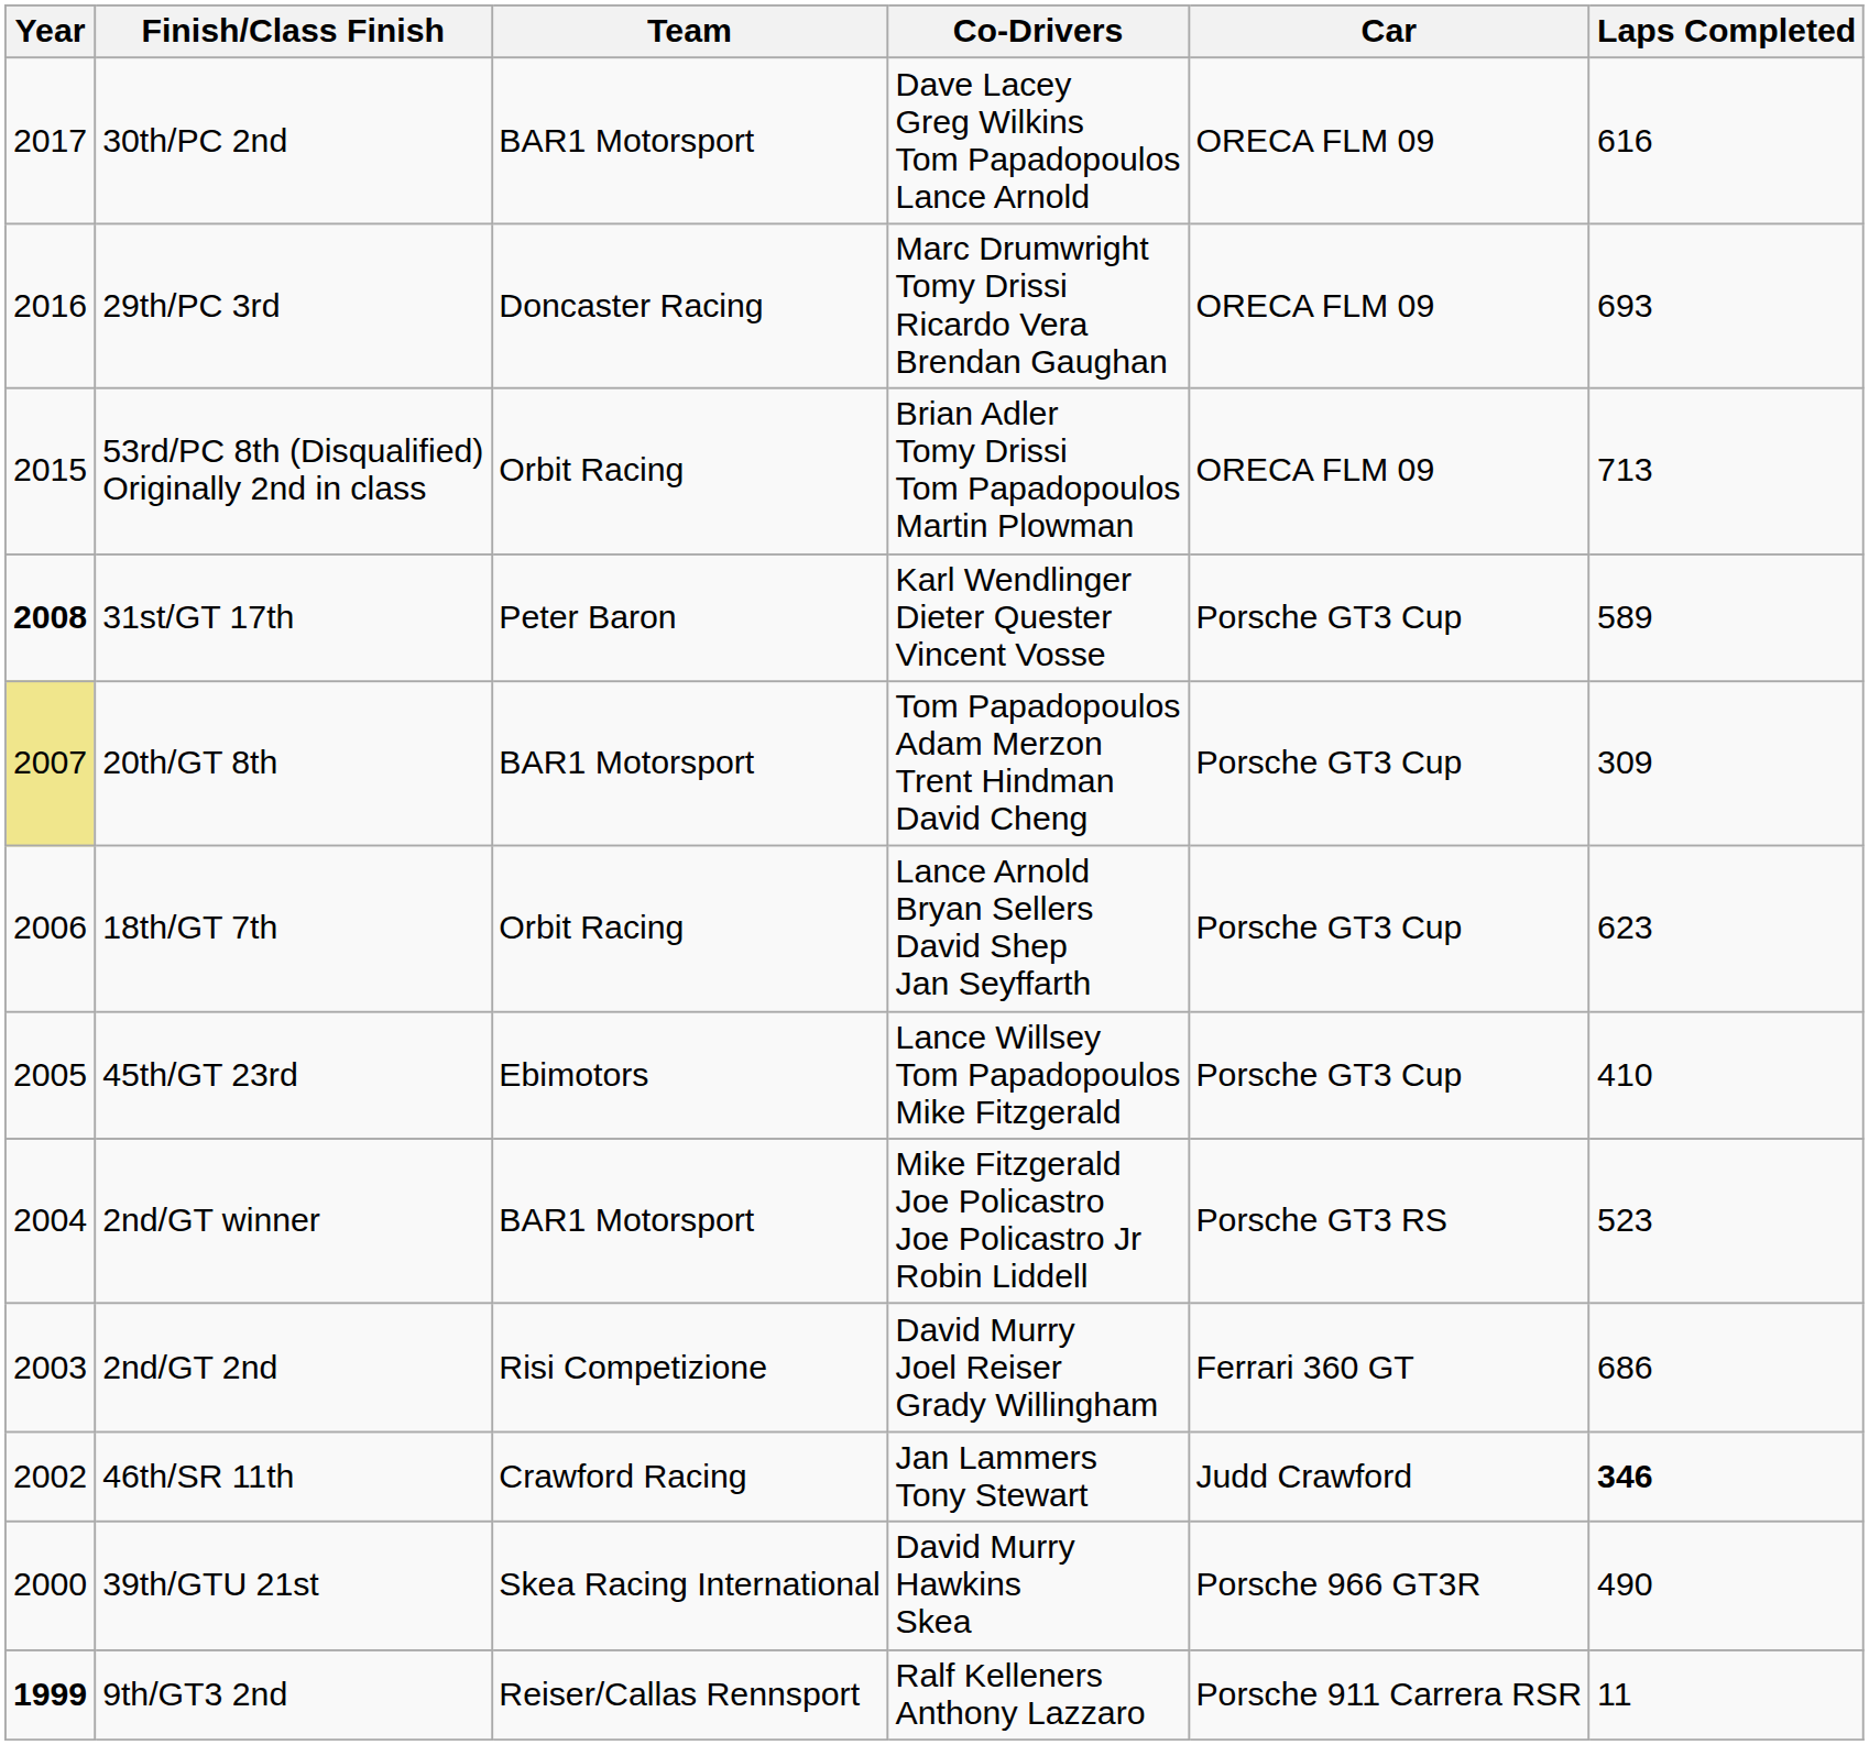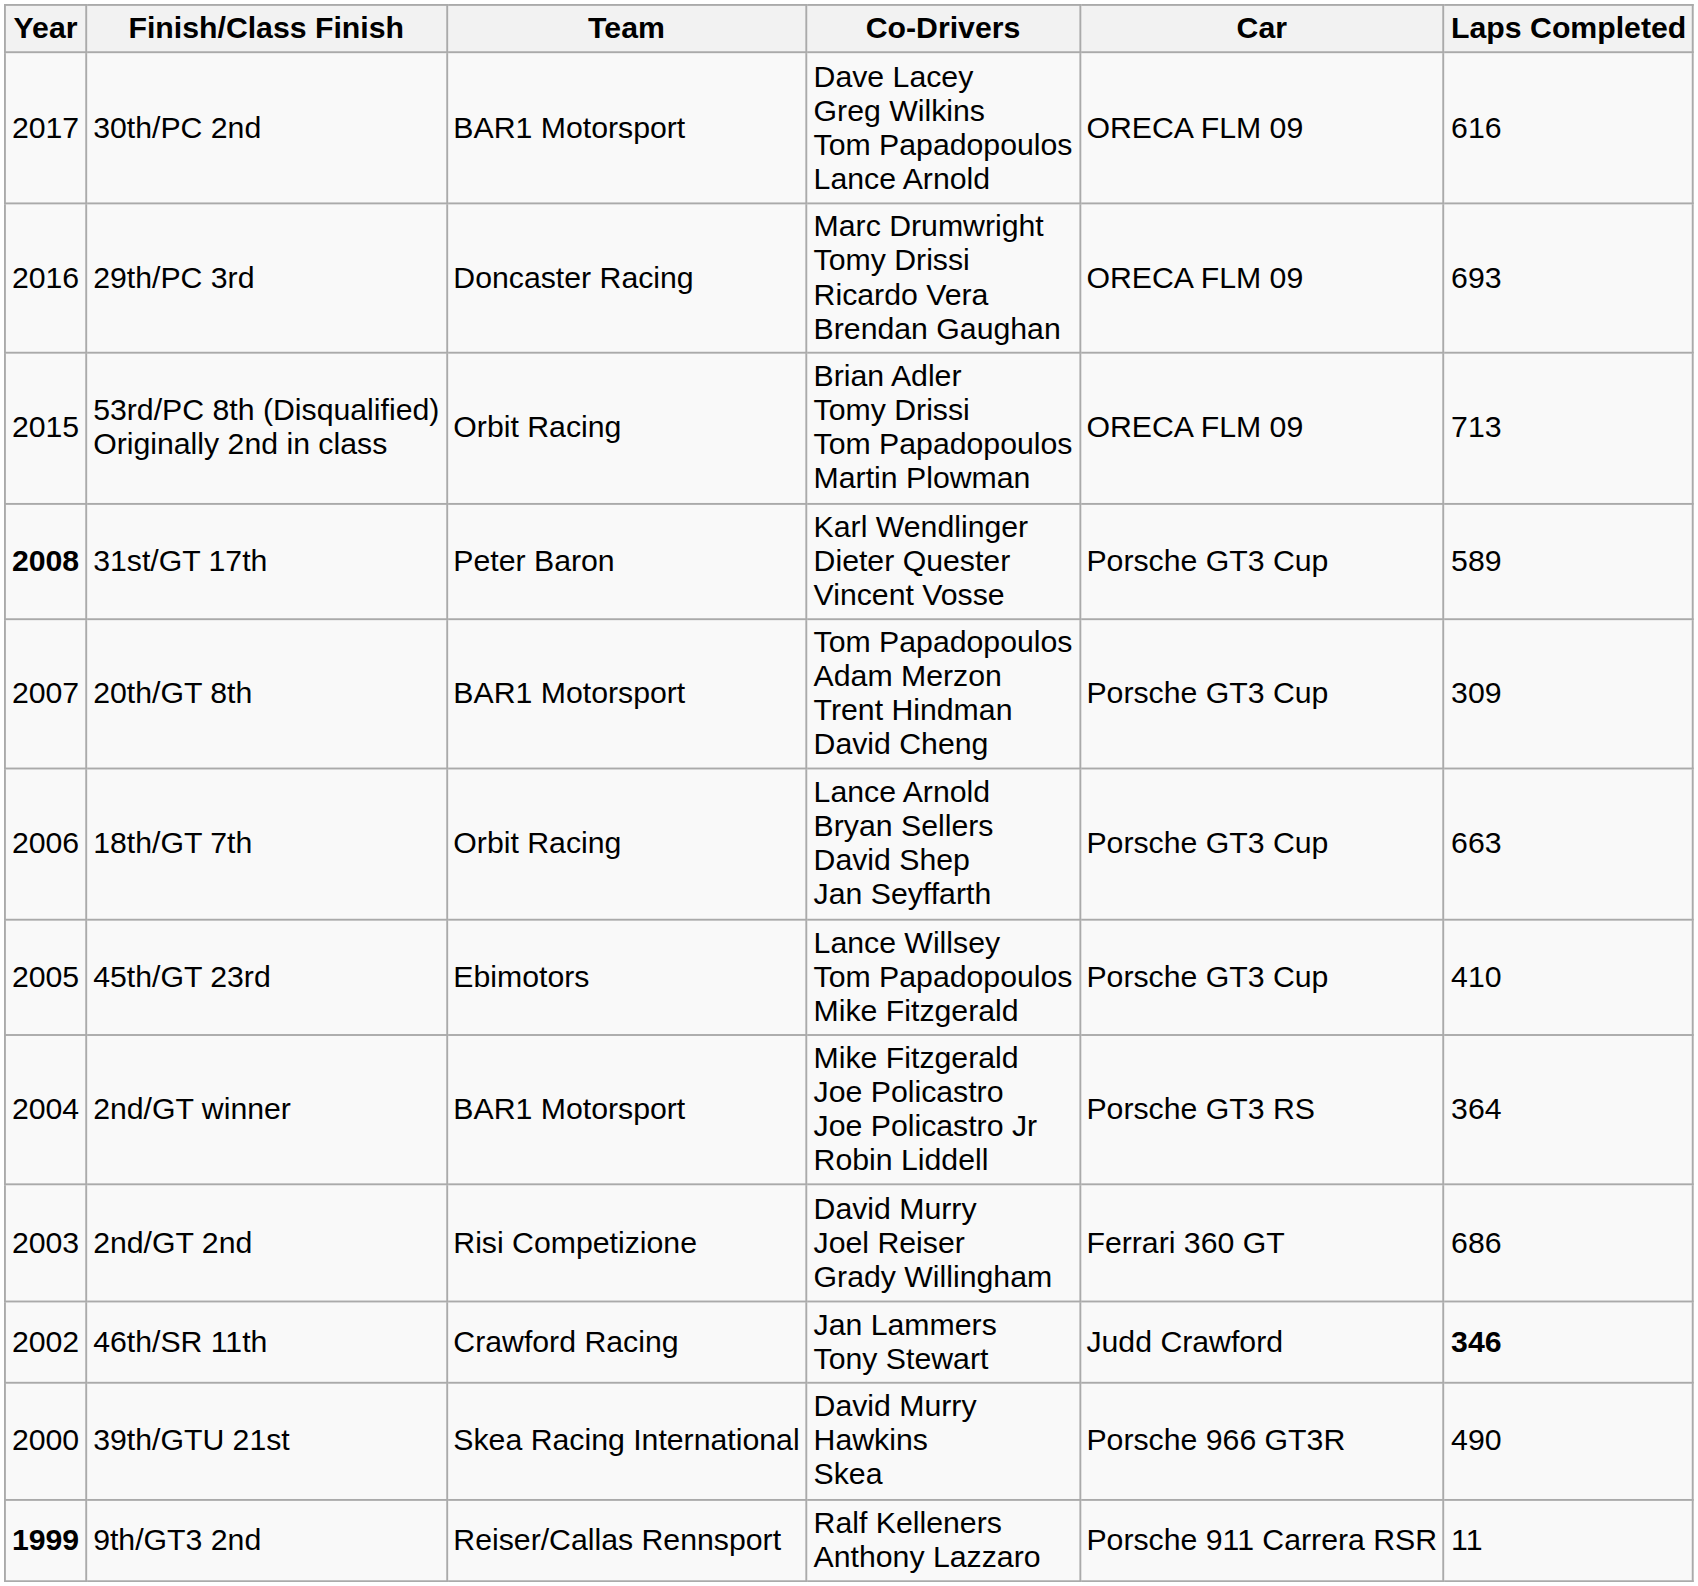 <table class="wikitable sortable">
 <tr>
 <th>Year</th>
 <th>Finish/Class Finish</th>
 <th>Team</th>
 <th>Co-Drivers</th>
 <th>Car</th>
 <th>Laps Completed</th>
 </tr>
 <tr>
 <td>2017</td>
 <td>30th/PC 2nd</td>
 <td>BAR1 Motorsport</td>
 <td>Dave Lacey<br>Greg Wilkins<br>Tom Papadopoulos<br>Lance Arnold</td>
 <td>ORECA FLM 09</td>
 <td>616</td>
 </tr>
 <tr>
 <td>2016</td>
 <td>29th/PC 3rd</td>
 <td>Doncaster Racing</td>
 <td>Marc Drumwright<br>Tomy Drissi<br>Ricardo Vera<br>Brendan Gaughan</td>
 <td>ORECA FLM 09</td>
 <td>693</td>
 </tr>
 <tr>
 <td>2015</td>
 <td>53rd/PC 8th (Disqualified)<br>Originally 2nd in class</td>
 <td>Orbit Racing</td>
 <td>Brian Adler<br>Tomy Drissi<br>Tom Papadopoulos<br>Martin Plowman</td>
 <td>ORECA FLM 09</td>
 <td>713</td>
 </tr>
 <tr>
 <td><strong>2008</strong></td>
 <td>31st/GT 17th</td>
 <td>Peter Baron</td>
 <td>Karl Wendlinger<br>Dieter Quester<br>Vincent Vosse</td>
 <td>Porsche GT3 Cup</td>
 <td>589</td>
 </tr>
 <tr>
-<td style="background: khaki;">2007</td>
+<td>2007</td>
 <td>20th/GT 8th</td>
 <td>BAR1 Motorsport</td>
 <td>Tom Papadopoulos<br>Adam Merzon<br>Trent Hindman<br>David Cheng</td>
 <td>Porsche GT3 Cup</td>
 <td>309</td>
 </tr>
 <tr>
 <td>2006</td>
 <td>18th/GT 7th</td>
 <td>Orbit Racing</td>
 <td>Lance Arnold<br>Bryan Sellers<br>David Shep<br>Jan Seyffarth</td>
 <td>Porsche GT3 Cup</td>
-<td>623</td>
+<td>663</td>
 </tr>
 <tr>
 <td>2005</td>
 <td>45th/GT 23rd</td>
 <td>Ebimotors</td>
 <td>Lance Willsey<br>Tom Papadopoulos<br>Mike Fitzgerald</td>
 <td>Porsche GT3 Cup</td>
 <td>410</td>
 </tr>
 <tr>
 <td>2004</td>
 <td>2nd/GT winner</td>
 <td>BAR1 Motorsport</td>
 <td>Mike Fitzgerald<br>Joe Policastro<br>Joe Policastro Jr<br>Robin Liddell</td>
 <td>Porsche GT3 RS</td>
-<td>523</td>
+<td>364</td>
 </tr>
 <tr>
 <td>2003</td>
 <td>2nd/GT 2nd</td>
 <td>Risi Competizione</td>
 <td>David Murry<br>Joel Reiser<br>Grady Willingham</td>
 <td>Ferrari 360 GT</td>
 <td>686</td>
 </tr>
 <tr>
 <td>2002</td>
 <td>46th/SR 11th</td>
 <td>Crawford Racing</td>
 <td>Jan Lammers<br>Tony Stewart</td>
 <td>Judd Crawford</td>
 <td><strong>346</strong></td>
 </tr>
 <tr>
 <td>2000</td>
 <td>39th/GTU 21st</td>
 <td>Skea Racing International</td>
 <td>David Murry<br>Hawkins<br>Skea</td>
 <td>Porsche 966 GT3R</td>
 <td>490</td>
 </tr>
 <tr>
 <td><strong>1999</strong></td>
 <td>9th/GT3 2nd</td>
 <td>Reiser/Callas Rennsport</td>
 <td>Ralf Kelleners<br>Anthony Lazzaro</td>
 <td>Porsche 911 Carrera RSR</td>
 <td>11</td>
 </tr>
 </table>
